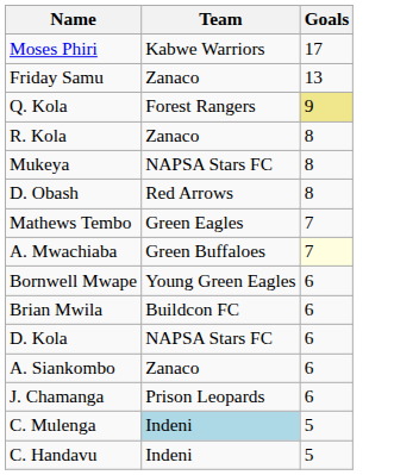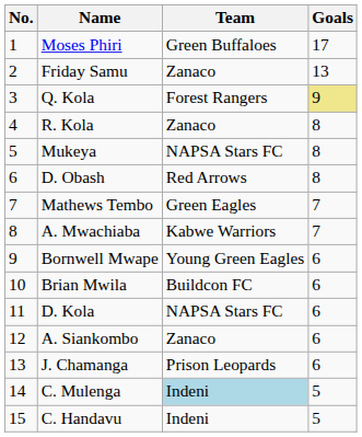 <table class="wikitable sortable" style="text-align: left;">
 <tr>
+<th align="center">No.</th>
 <th align="center">Name</th>
 <th align="center">Team</th>
 <th align="center">Goals</th>
 </tr>
 <tr>
+<td>1</td>
 <td><a href='#'>Moses Phiri</a></td>
-<td>Kabwe Warriors</td>
+<td>Green  Buffaloes</td>
 <td>17</td>
 </tr>
 <tr>
+<td>2</td>
 <td>Friday Samu  </td>
 <td>Zanaco</td>
 <td>13</td>
 </tr>
 <tr>
+<td>3</td>
 <td>Q. Kola</td>
 <td>Forest Rangers</td>
 <td style="background: khaki;">9</td>
 </tr>
 <tr>
+<td>4</td>
 <td>R. Kola</td>
 <td>Zanaco</td>
 <td>8</td>
 </tr>
 <tr>
+<td>5</td>
 <td>Mukeya</td>
 <td>NAPSA Stars FC</td>
 <td>8</td>
 </tr>
 <tr>
+<td>6</td>
 <td>D. Obash</td>
 <td>Red Arrows</td>
 <td>8</td>
 </tr>
 <tr>
+<td>7</td>
 <td>Mathews Tembo</td>
 <td>Green Eagles</td>
 <td>7</td>
 </tr>
 <tr>
+<td>8</td>
 <td>A. Mwachiaba</td>
-<td>Green  Buffaloes</td>
-<td style="background: lightyellow;">7</td>
+<td>Kabwe Warriors</td>
+<td>7</td>
 </tr>
 <tr>
+<td>9</td>
 <td>Bornwell Mwape</td>
 <td>Young Green Eagles</td>
 <td>6</td>
 </tr>
 <tr>
+<td>10</td>
 <td>Brian Mwila</td>
 <td>Buildcon FC</td>
 <td>6</td>
 </tr>
 <tr>
+<td>11</td>
 <td>D. Kola</td>
 <td>NAPSA Stars FC</td>
 <td>6</td>
 </tr>
 <tr>
+<td>12</td>
 <td>A. Siankombo</td>
 <td>Zanaco</td>
 <td>6</td>
 </tr>
 <tr>
+<td>13</td>
 <td>J. Chamanga</td>
 <td>Prison Leopards</td>
 <td>6</td>
 </tr>
 <tr>
+<td>14</td>
 <td>C. Mulenga</td>
 <td style="background: lightblue;">Indeni</td>
 <td>5</td>
 </tr>
 <tr>
+<td>15</td>
 <td>C. Handavu</td>
 <td>Indeni</td>
 <td>5</td>
 </tr>
 </table>
